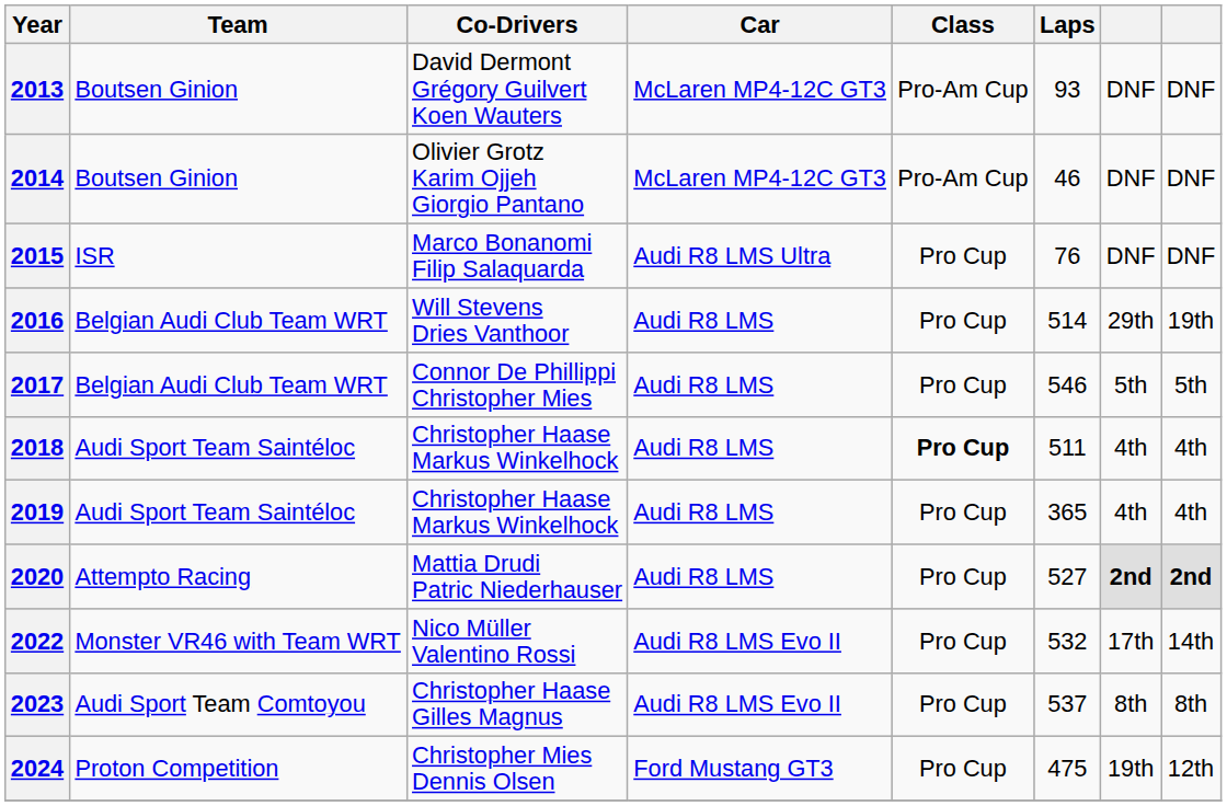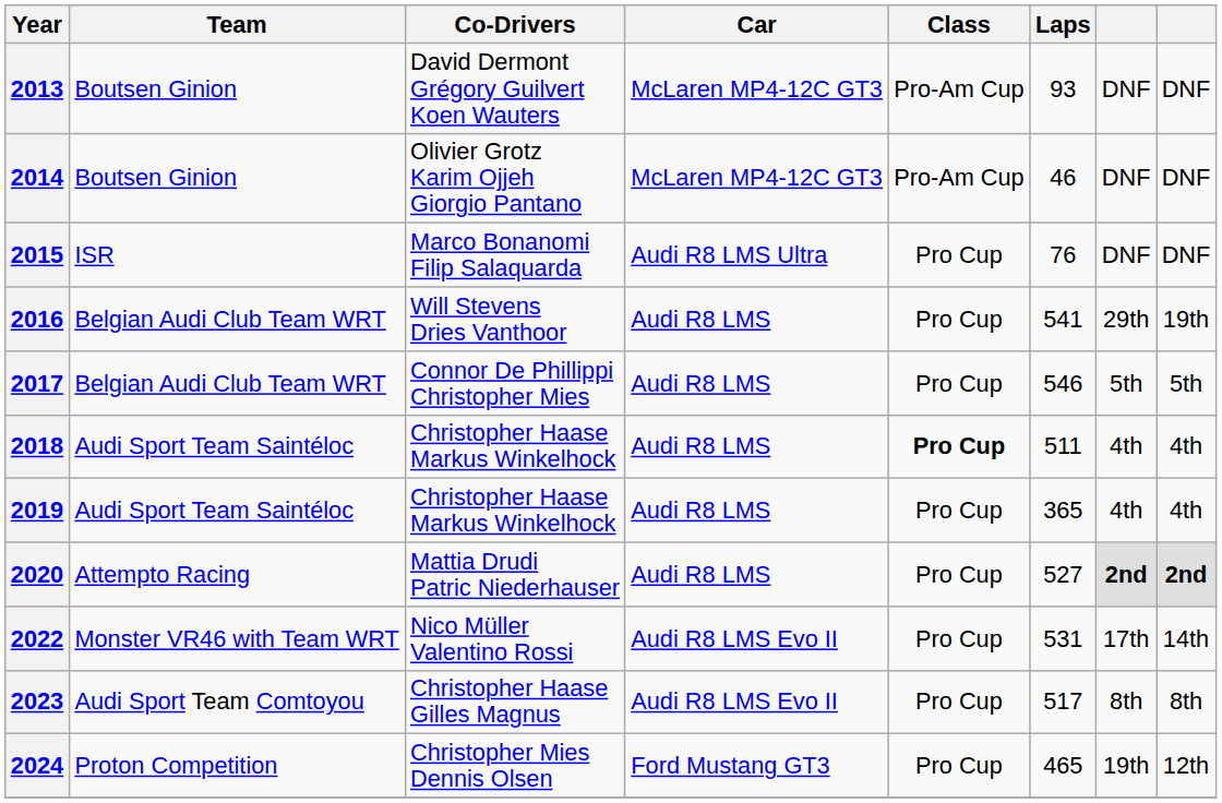 <table class="wikitable" style="text-align:center; font-size:90%">
 <tr>
 <th>Year</th>
 <th>Team</th>
 <th>Co-Drivers</th>
 <th>Car</th>
 <th>Class</th>
 <th>Laps</th>
 <th></th>
 <th></th>
 </tr>
 <tr>
 <th><a href='#'>2013</a></th>
 <td align="left"> <a href='#'>Boutsen Ginion</a></td>
 <td align="left"> David Dermont<br> <a href='#'>Grégory Guilvert</a><br> <a href='#'>Koen Wauters</a></td>
 <td align="left"><a href='#'>McLaren MP4-12C GT3</a></td>
 <td>Pro-Am Cup</td>
 <td>93</td>
 <td>DNF</td>
 <td>DNF</td>
 </tr>
 <tr>
 <th><a href='#'>2014</a></th>
 <td align="left"> <a href='#'>Boutsen Ginion</a></td>
 <td align="left"> Olivier Grotz<br> <a href='#'>Karim Ojjeh</a><br> <a href='#'>Giorgio Pantano</a></td>
 <td align="left"><a href='#'>McLaren MP4-12C GT3</a></td>
 <td>Pro-Am Cup</td>
 <td>46</td>
 <td>DNF</td>
 <td>DNF</td>
 </tr>
 <tr>
 <th><a href='#'>2015</a></th>
 <td align="left"> <a href='#'>ISR</a></td>
 <td align="left"> <a href='#'>Marco Bonanomi</a><br> <a href='#'>Filip Salaquarda</a></td>
 <td align="left"><a href='#'>Audi R8 LMS Ultra</a></td>
 <td>Pro Cup</td>
 <td>76</td>
 <td>DNF</td>
 <td>DNF</td>
 </tr>
 <tr>
 <th><a href='#'>2016</a></th>
 <td align="left"> <a href='#'>Belgian Audi Club Team WRT</a></td>
 <td align="left"> <a href='#'>Will Stevens</a><br> <a href='#'>Dries Vanthoor</a></td>
 <td align="left"><a href='#'>Audi R8 LMS</a></td>
 <td>Pro Cup</td>
-<td>514</td>
+<td>541</td>
 <td>29th</td>
 <td>19th</td>
 </tr>
 <tr>
 <th><a href='#'>2017</a></th>
 <td align="left"> <a href='#'>Belgian Audi Club Team WRT</a></td>
 <td align="left"> <a href='#'>Connor De Phillippi</a><br> <a href='#'>Christopher Mies</a></td>
 <td align="left"><a href='#'>Audi R8 LMS</a></td>
 <td>Pro Cup</td>
 <td>546</td>
 <td>5th</td>
 <td>5th</td>
 </tr>
 <tr>
 <th><a href='#'>2018</a></th>
 <td align="left"> <a href='#'>Audi Sport Team Saintéloc</a></td>
 <td align="left"> <a href='#'>Christopher Haase</a><br> <a href='#'>Markus Winkelhock</a></td>
 <td align="left"><a href='#'>Audi R8 LMS</a></td>
 <td><strong>Pro Cup</strong></td>
 <td>511</td>
 <td>4th</td>
 <td>4th</td>
 </tr>
 <tr>
 <th><a href='#'>2019</a></th>
 <td align="left"> <a href='#'>Audi Sport Team Saintéloc</a></td>
 <td align="left"> <a href='#'>Christopher Haase</a><br> <a href='#'>Markus Winkelhock</a></td>
 <td align="left"><a href='#'>Audi R8 LMS</a></td>
 <td>Pro Cup</td>
 <td>365</td>
 <td>4th</td>
 <td>4th</td>
 </tr>
 <tr>
 <th><a href='#'>2020</a></th>
 <td align="left"> <a href='#'>Attempto Racing</a></td>
 <td align="left"> <a href='#'>Mattia Drudi</a><br> <a href='#'>Patric Niederhauser</a></td>
 <td align="left"><a href='#'>Audi R8 LMS</a></td>
 <td>Pro Cup</td>
 <td>527</td>
 <th style="background:#DFDFDF;">2nd</th>
 <th style="background:#DFDFDF;">2nd</th>
 </tr>
 <tr>
 <th><a href='#'>2022</a></th>
 <td align="left"> <a href='#'>Monster VR46 with Team WRT</a></td>
 <td align="left"> <a href='#'>Nico Müller</a><br> <a href='#'>Valentino Rossi</a></td>
 <td align="left"><a href='#'>Audi R8 LMS Evo II</a></td>
 <td>Pro Cup</td>
-<td>532</td>
+<td>531</td>
 <td>17th</td>
 <td>14th</td>
 </tr>
 <tr>
 <th><a href='#'>2023</a></th>
 <td align="left"> <a href='#'>Audi Sport</a> Team <a href='#'>Comtoyou</a></td>
 <td align="left"> <a href='#'>Christopher Haase</a><br> <a href='#'>Gilles Magnus</a></td>
 <td align="left"><a href='#'>Audi R8 LMS Evo II</a></td>
 <td>Pro Cup</td>
-<td>537</td>
+<td>517</td>
 <td>8th</td>
 <td>8th</td>
 </tr>
 <tr>
 <th><a href='#'>2024</a></th>
 <td align="left"> <a href='#'>Proton Competition</a></td>
 <td align="left"> <a href='#'>Christopher Mies</a><br> <a href='#'>Dennis Olsen</a></td>
 <td align="left"><a href='#'>Ford Mustang GT3</a></td>
 <td>Pro Cup</td>
-<td>475</td>
+<td>465</td>
 <td>19th</td>
 <td>12th</td>
 </tr>
 <tr>
 </tr>
 </table>
